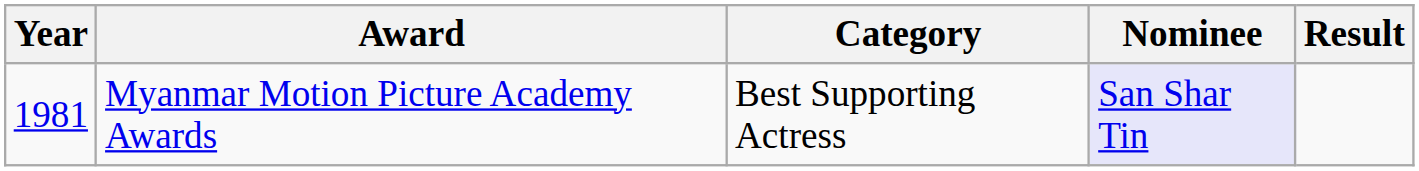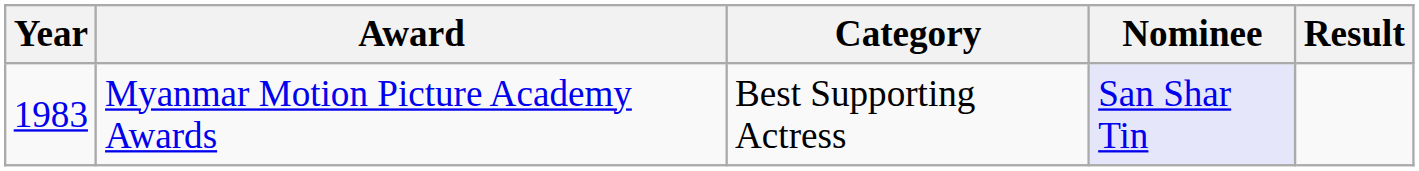 <table class="wikitable">
 <tr>
 <th>Year</th>
 <th>Award</th>
 <th>Category</th>
 <th>Nominee</th>
 <th>Result</th>
 </tr>
 <tr>
-<td><a href='#'>1981</a></td>
+<td><a href='#'>1983</a></td>
 <td><a href='#'>Myanmar Motion Picture Academy Awards</a></td>
 <td>Best Supporting Actress</td>
 <td style="background: lavender;"><a href='#'>San Shar Tin</a></td>
 <td></td>
 </tr>
 </table>
